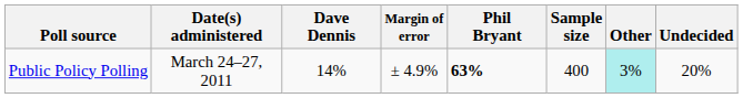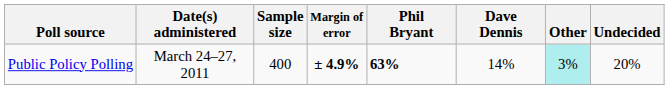 <table class="wikitable">
 <tr valign= bottom>
 <th>Poll source</th>
 <th style="width:120px;">Date(s)<br>administered</th>
-<th style="width:90px;">Dave<br>Dennis</th>
+<th class=small>Sample<br>size</th>
 <th><small>Margin of<br>error</small></th>
 <th style="width:90px;">Phil<br>Bryant</th>
-<th class=small>Sample<br>size</th>
+<th style="width:90px;">Dave<br>Dennis</th>
 <th>Other</th>
 <th>Undecided</th>
 </tr>
 <tr>
 <td><a href='#'>Public Policy Polling</a></td>
 <td align=center>March 24–27, 2011</td>
+<td align=center>400</td>
+<td align=center><strong>± 4.9%</strong></td>
+<td><strong>63%</strong></td>
 <td align=center>14%</td>
-<td align=center>± 4.9%</td>
-<td><strong>63%</strong></td>
-<td align=center>400</td>
 <td align=center style="background: paleturquoise;">3%</td>
 <td align=center>20%</td>
 </tr>
 </table>
